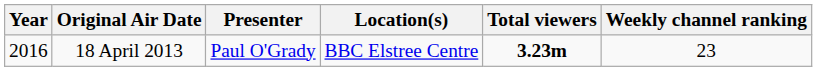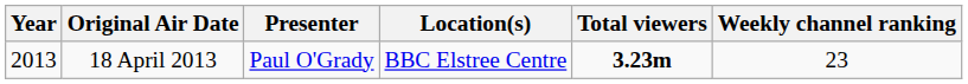 <table class="wikitable" style="text-align:center;">
 <tr>
 <th>Year</th>
 <th>Original Air Date</th>
 <th>Presenter</th>
 <th>Location(s)</th>
 <th>Total viewers</th>
 <th>Weekly channel ranking</th>
 </tr>
 <tr>
-<td>2016</td>
+<td>2013</td>
 <td>18 April 2013</td>
 <td><a href='#'>Paul O'Grady</a></td>
 <td><a href='#'>BBC Elstree Centre</a></td>
 <td><strong>3.23m</strong></td>
 <td>23</td>
 </tr>
 </table>
